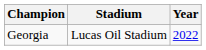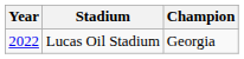 <table class="wikitable">
 <tr>
+<th>Year</th>
+<th>Stadium</th>
 <th>Champion</th>
-<th>Stadium</th>
-<th>Year</th>
 </tr>
 <tr>
+<td><a href='#'>2022</a></td>
+<td>Lucas Oil Stadium</td>
 <td>Georgia</td>
-<td>Lucas Oil Stadium</td>
-<td><a href='#'>2022</a></td>
 </tr>
 </table>
